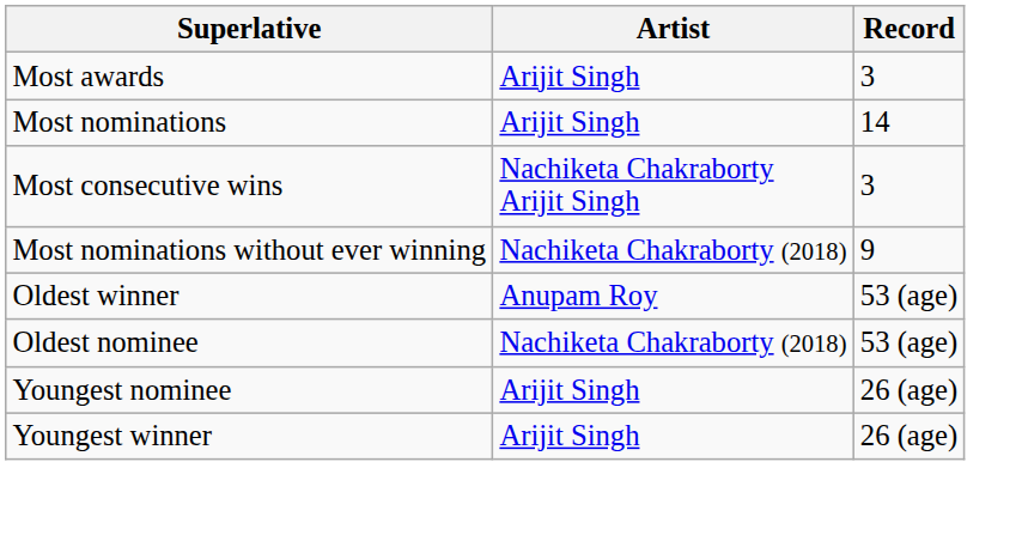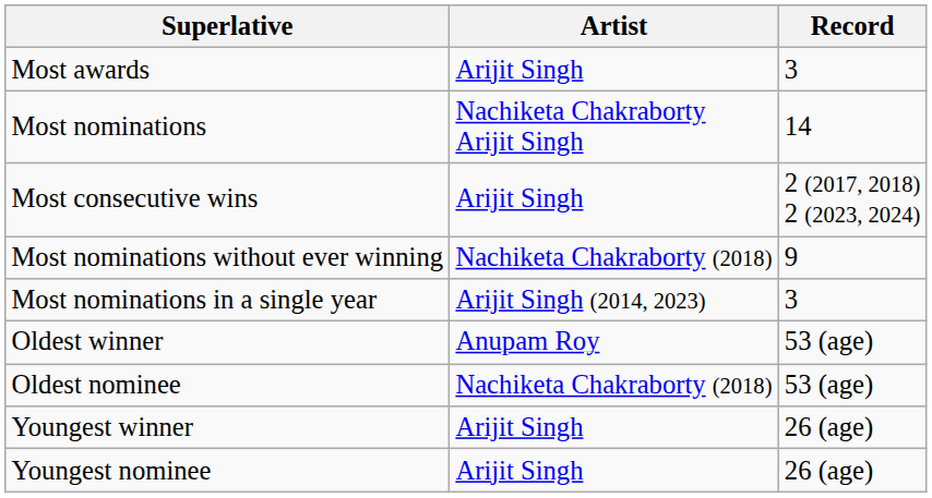 <table class="wikitable">
 <tr>
 <th>Superlative</th>
 <th>Artist</th>
 <th>Record</th>
 </tr>
 <tr>
 <td>Most awards</td>
 <td><a href='#'>Arijit Singh</a></td>
 <td>3</td>
 </tr>
 <tr>
 <td>Most nominations</td>
-<td><a href='#'>Arijit Singh</a></td>
+<td><a href='#'>Nachiketa Chakraborty</a><br><a href='#'>Arijit Singh</a></td>
 <td>14</td>
 </tr>
 <tr>
 <td>Most consecutive wins</td>
-<td><a href='#'>Nachiketa Chakraborty</a><br><a href='#'>Arijit Singh</a></td>
-<td>3</td>
+<td><a href='#'>Arijit Singh</a></td>
+<td>2 <small>(2017, 2018)</small><br>2 <small>(2023, 2024)</small></td>
 </tr>
 <tr>
 <td>Most nominations without ever winning</td>
 <td><a href='#'>Nachiketa Chakraborty</a> <small>(2018)</small></td>
 <td>9</td>
+</tr>
+<tr>
+<td>Most nominations in a single year</td>
+<td><a href='#'>Arijit Singh</a> <small>(2014, 2023)</small></td>
+<td>3</td>
 </tr>
 <tr>
 <td>Oldest winner</td>
 <td><a href='#'>Anupam Roy</a></td>
 <td>53 (age)</td>
 </tr>
 <tr>
 <td>Oldest nominee</td>
 <td><a href='#'>Nachiketa Chakraborty</a> <small>(2018)</small></td>
 <td>53 (age)</td>
 </tr>
 <tr>
+<td>Youngest winner</td>
+<td><a href='#'>Arijit Singh</a></td>
+<td>26 (age)</td>
+</tr>
+<tr>
 <td>Youngest nominee</td>
 <td><a href='#'>Arijit Singh</a></td>
 <td>26 (age)</td>
 </tr>
-<tr>
-<td>Youngest winner</td>
-<td><a href='#'>Arijit Singh</a></td>
-<td>26 (age)</td>
-</tr>
 </table>
